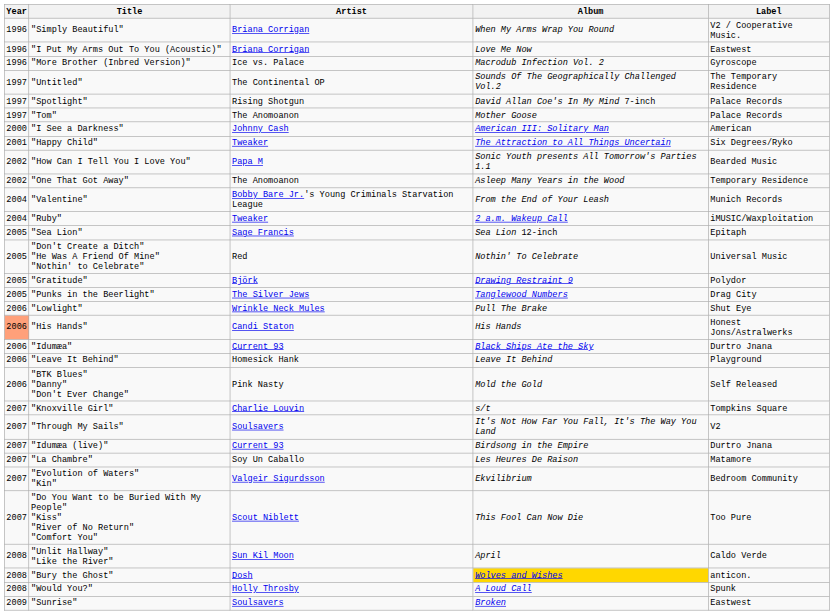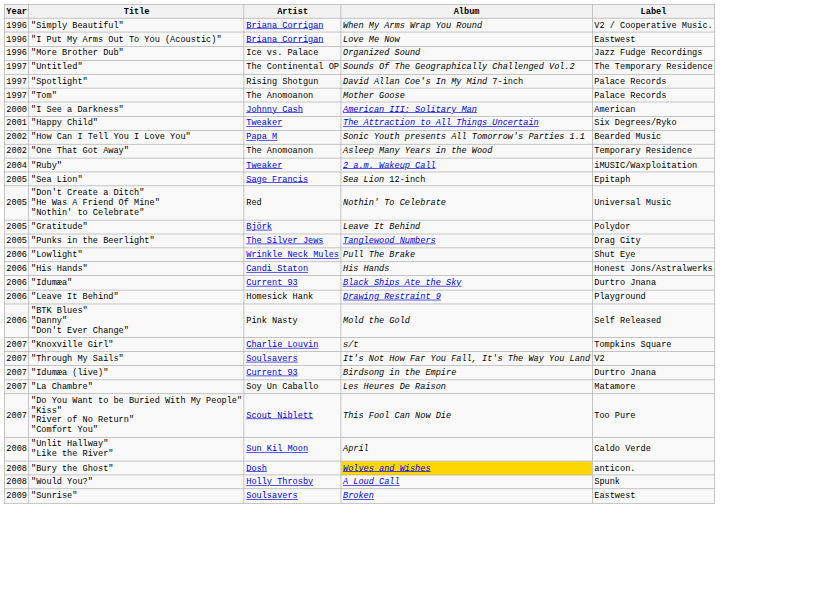 <table class="wikitable">
 <tr>
 <th>Year</th>
 <th>Title</th>
 <th>Artist</th>
 <th>Album</th>
 <th>Label</th>
 </tr>
 <tr>
 <td>1996</td>
 <td>"Simply Beautiful"</td>
 <td><a href='#'>Briana Corrigan</a></td>
 <td><em>When My Arms Wrap You Round</em></td>
 <td>V2 / Cooperative Music.</td>
 </tr>
 <tr>
 <td>1996</td>
 <td>"I Put My Arms Out To You (Acoustic)"</td>
 <td><a href='#'>Briana Corrigan</a></td>
 <td><em>Love Me Now</em></td>
 <td>Eastwest</td>
 </tr>
 <tr>
 <td>1996</td>
-<td>"More Brother (Inbred Version)"</td>
+<td>"More Brother Dub"</td>
 <td>Ice vs. Palace</td>
-<td><em>Macrodub Infection Vol. 2</em></td>
-<td>Gyroscope</td>
+<td><em>Organized Sound</em></td>
+<td>Jazz Fudge Recordings</td>
 </tr>
 <tr>
 <td>1997</td>
 <td>"Untitled"</td>
 <td>The Continental OP</td>
 <td><em>Sounds Of The Geographically Challenged Vol.2</em></td>
 <td>The Temporary Residence</td>
 </tr>
 <tr>
 <td>1997</td>
 <td>"Spotlight"</td>
 <td>Rising Shotgun</td>
 <td><em>David Allan Coe's In My Mind</em> 7-inch</td>
 <td>Palace Records</td>
 </tr>
 <tr>
 <td>1997</td>
 <td>"Tom"</td>
 <td>The Anomoanon</td>
 <td><em>Mother Goose</em></td>
 <td>Palace Records</td>
 </tr>
 <tr>
 <td>2000</td>
 <td>"I See a Darkness"</td>
 <td><a href='#'>Johnny Cash</a></td>
 <td><em><a href='#'>American III: Solitary Man</a></em></td>
 <td>American</td>
 </tr>
 <tr>
 <td>2001</td>
 <td>"Happy Child"</td>
 <td><a href='#'>Tweaker</a></td>
 <td><em><a href='#'>The Attraction to All Things Uncertain</a></em></td>
 <td>Six Degrees/Ryko</td>
 </tr>
 <tr>
 <td>2002</td>
 <td>"How Can I Tell You I Love You"</td>
 <td><a href='#'>Papa M</a></td>
 <td><em>Sonic Youth presents All Tomorrow's Parties 1.1</em></td>
 <td>Bearded Music</td>
 </tr>
 <tr>
 <td>2002</td>
 <td>"One That Got Away"</td>
 <td>The Anomoanon</td>
 <td><em>Asleep Many Years in the Wood</em></td>
 <td>Temporary Residence</td>
 </tr>
 <tr>
 <td>2004</td>
-<td>"Valentine"</td>
-<td><a href='#'>Bobby Bare Jr.</a>'s Young Criminals Starvation League</td>
-<td><em>From the End of Your Leash</em></td>
-<td>Munich Records</td>
-</tr>
-<tr>
-<td>2004</td>
 <td>"Ruby"</td>
 <td><a href='#'>Tweaker</a></td>
 <td><em><a href='#'>2 a.m. Wakeup Call</a></em></td>
 <td>iMUSIC/Waxploitation</td>
 </tr>
 <tr>
 <td>2005</td>
 <td>"Sea Lion"</td>
 <td><a href='#'>Sage Francis</a></td>
 <td><em>Sea Lion</em> 12-inch</td>
 <td>Epitaph</td>
 </tr>
 <tr>
 <td>2005</td>
 <td>"Don't Create a Ditch"<br>"He Was A Friend Of Mine"<br>"Nothin' to Celebrate"</td>
 <td>Red</td>
 <td><em>Nothin' To Celebrate</em></td>
 <td>Universal Music</td>
 </tr>
 <tr>
 <td>2005</td>
 <td>"Gratitude"</td>
 <td><a href='#'>Björk</a></td>
-<td><em><a href='#'>Drawing Restraint 9</a></em></td>
+<td><em>Leave It Behind</em></td>
 <td>Polydor</td>
 </tr>
 <tr>
 <td>2005</td>
 <td>"Punks in the Beerlight"</td>
 <td><a href='#'>The Silver Jews</a></td>
 <td><em><a href='#'>Tanglewood Numbers</a></em></td>
 <td>Drag City</td>
 </tr>
 <tr>
 <td>2006</td>
 <td>"Lowlight"</td>
 <td><a href='#'>Wrinkle Neck Mules</a></td>
 <td><em>Pull The Brake</em></td>
 <td>Shut Eye</td>
 </tr>
 <tr>
-<td style="background: lightsalmon;">2006</td>
+<td>2006</td>
 <td>"His Hands"</td>
 <td><a href='#'>Candi Staton</a></td>
 <td><em>His Hands</em></td>
 <td>Honest Jons/Astralwerks</td>
 </tr>
 <tr>
 <td>2006</td>
 <td>"Idumæa"</td>
 <td><a href='#'>Current 93</a></td>
 <td><em><a href='#'>Black Ships Ate the Sky</a></em></td>
 <td>Durtro Jnana</td>
 </tr>
 <tr>
 <td>2006</td>
 <td>"Leave It Behind"</td>
 <td>Homesick Hank</td>
-<td><em>Leave It Behind</em></td>
+<td><em><a href='#'>Drawing Restraint 9</a></em></td>
 <td>Playground</td>
 </tr>
 <tr>
 <td>2006</td>
 <td>"BTK Blues"<br>"Danny"<br>"Don't Ever Change"</td>
 <td>Pink Nasty</td>
 <td><em>Mold the Gold</em></td>
 <td>Self Released</td>
 </tr>
 <tr>
 <td>2007</td>
 <td>"Knoxville Girl"</td>
 <td><a href='#'>Charlie Louvin</a></td>
 <td><em>s/t</em></td>
 <td>Tompkins Square</td>
 </tr>
 <tr>
 <td>2007</td>
 <td>"Through My Sails"</td>
 <td><a href='#'>Soulsavers</a></td>
 <td><em>It's Not How Far You Fall, It's The Way You Land</em></td>
 <td>V2</td>
 </tr>
 <tr>
 <td>2007</td>
 <td>"Idumæa (live)"</td>
 <td><a href='#'>Current 93</a></td>
 <td><em>Birdsong in the Empire</em></td>
 <td>Durtro Jnana</td>
 </tr>
 <tr>
 <td>2007</td>
 <td>"La Chambre"</td>
 <td>Soy Un Caballo</td>
 <td><em>Les Heures De Raison</em></td>
 <td>Matamore</td>
 </tr>
 <tr>
 <td>2007</td>
-<td>"Evolution of Waters"<br>"Kin"</td>
-<td><a href='#'>Valgeir Sigurdsson</a></td>
-<td><em>Ekvilibrium</em></td>
-<td>Bedroom Community</td>
-</tr>
-<tr>
-<td>2007</td>
 <td>"Do You Want to be Buried With My People"<br>"Kiss"<br>"River of No Return"<br>"Comfort You"</td>
 <td><a href='#'>Scout Niblett</a></td>
 <td><em>This Fool Can Now Die</em></td>
 <td>Too Pure</td>
 </tr>
 <tr>
 <td>2008</td>
 <td>"Unlit Hallway"<br>"Like the River"</td>
 <td><a href='#'>Sun Kil Moon</a></td>
 <td><em>April</em></td>
 <td>Caldo Verde</td>
 </tr>
 <tr>
 <td>2008</td>
 <td>"Bury the Ghost"</td>
 <td><a href='#'>Dosh</a></td>
 <td style="background: gold;"><em><a href='#'>Wolves and Wishes</a></em></td>
 <td>anticon.</td>
 </tr>
 <tr>
 <td>2008</td>
 <td>"Would You?"</td>
 <td><a href='#'>Holly Throsby</a></td>
 <td><em><a href='#'>A Loud Call</a></em></td>
 <td>Spunk</td>
 </tr>
 <tr>
 <td>2009</td>
 <td>"Sunrise"</td>
 <td><a href='#'>Soulsavers</a></td>
 <td><em><a href='#'>Broken</a></em></td>
 <td>Eastwest</td>
 </tr>
 </table>
